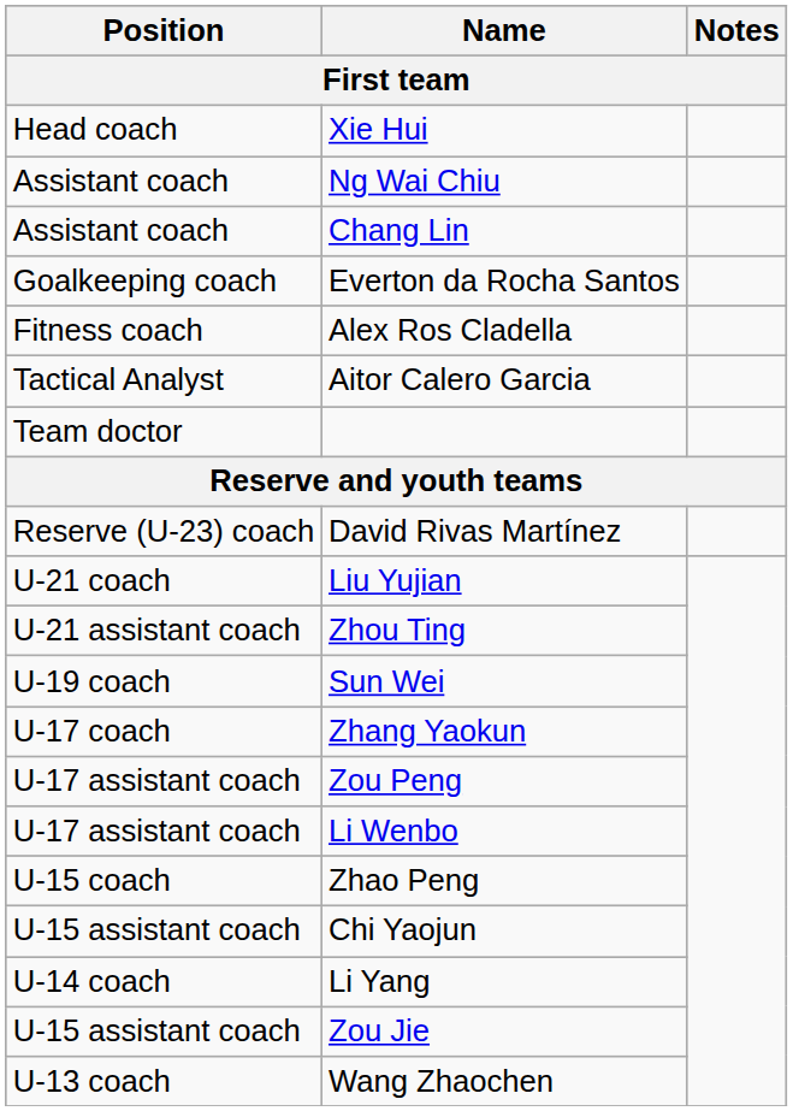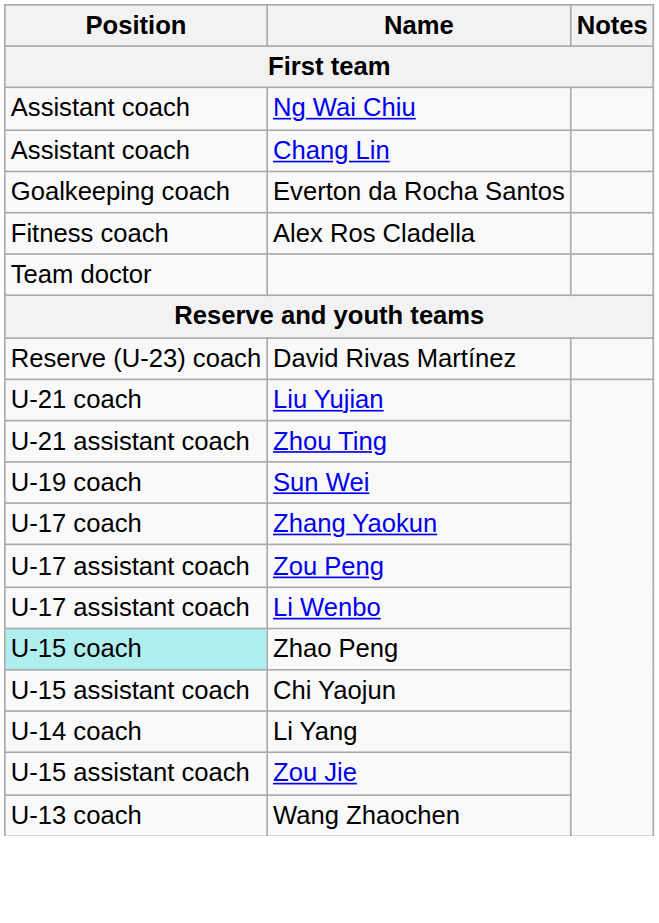 <table class="wikitable" style="text-align: left; font-size:97%">
 <tr>
 <th>Position</th>
 <th>Name</th>
 <th>Notes</th>
 </tr>
 <tr>
 <th colspan="3">First team</th>
-</tr>
-<tr>
-<td>Head coach</td>
-<td> <a href='#'>Xie Hui</a></td>
-<td></td>
 </tr>
 <tr>
 <td>Assistant coach</td>
 <td> <a href='#'>Ng Wai Chiu</a></td>
 <td></td>
 </tr>
 <tr>
 <td>Assistant coach</td>
 <td> <a href='#'>Chang Lin</a></td>
 <td></td>
 </tr>
 <tr>
 <td>Goalkeeping coach</td>
 <td> Everton da Rocha Santos</td>
 <td></td>
 </tr>
 <tr>
 <td valign="center">Fitness coach</td>
 <td> Alex Ros Cladella</td>
-<td></td>
-</tr>
-<tr>
-<td>Tactical Analyst</td>
-<td> Aitor Calero Garcia</td>
 <td></td>
 </tr>
 <tr>
 <td>Team doctor</td>
 <td></td>
 <td></td>
 </tr>
 <tr>
 <th colspan="3">Reserve and youth teams</th>
 </tr>
 <tr>
 <td>Reserve (U-23) coach</td>
 <td> David Rivas Martínez</td>
 <td></td>
 </tr>
 <tr>
 <td>U-21 coach</td>
 <td> <a href='#'>Liu Yujian</a></td>
 <td rowspan="11"></td>
 </tr>
 <tr>
 <td>U-21 assistant coach</td>
 <td> <a href='#'>Zhou Ting</a></td>
 </tr>
 <tr>
 <td>U-19 coach</td>
 <td> <a href='#'>Sun Wei</a></td>
 </tr>
 <tr>
 <td>U-17 coach</td>
 <td> <a href='#'>Zhang Yaokun</a></td>
 </tr>
 <tr>
 <td>U-17 assistant coach</td>
 <td> <a href='#'>Zou Peng</a></td>
 </tr>
 <tr>
 <td>U-17 assistant coach</td>
 <td> <a href='#'>Li Wenbo</a></td>
 </tr>
 <tr>
-<td>U-15 coach</td>
+<td style="background: paleturquoise;">U-15 coach</td>
 <td> Zhao Peng</td>
 </tr>
 <tr>
 <td>U-15 assistant coach</td>
 <td> Chi Yaojun</td>
 </tr>
 <tr>
 <td>U-14 coach</td>
 <td> Li Yang</td>
 </tr>
 <tr>
 <td>U-15 assistant coach</td>
 <td> <a href='#'>Zou Jie</a></td>
 </tr>
 <tr>
 <td>U-13 coach</td>
 <td> Wang Zhaochen</td>
 </tr>
 </table>
